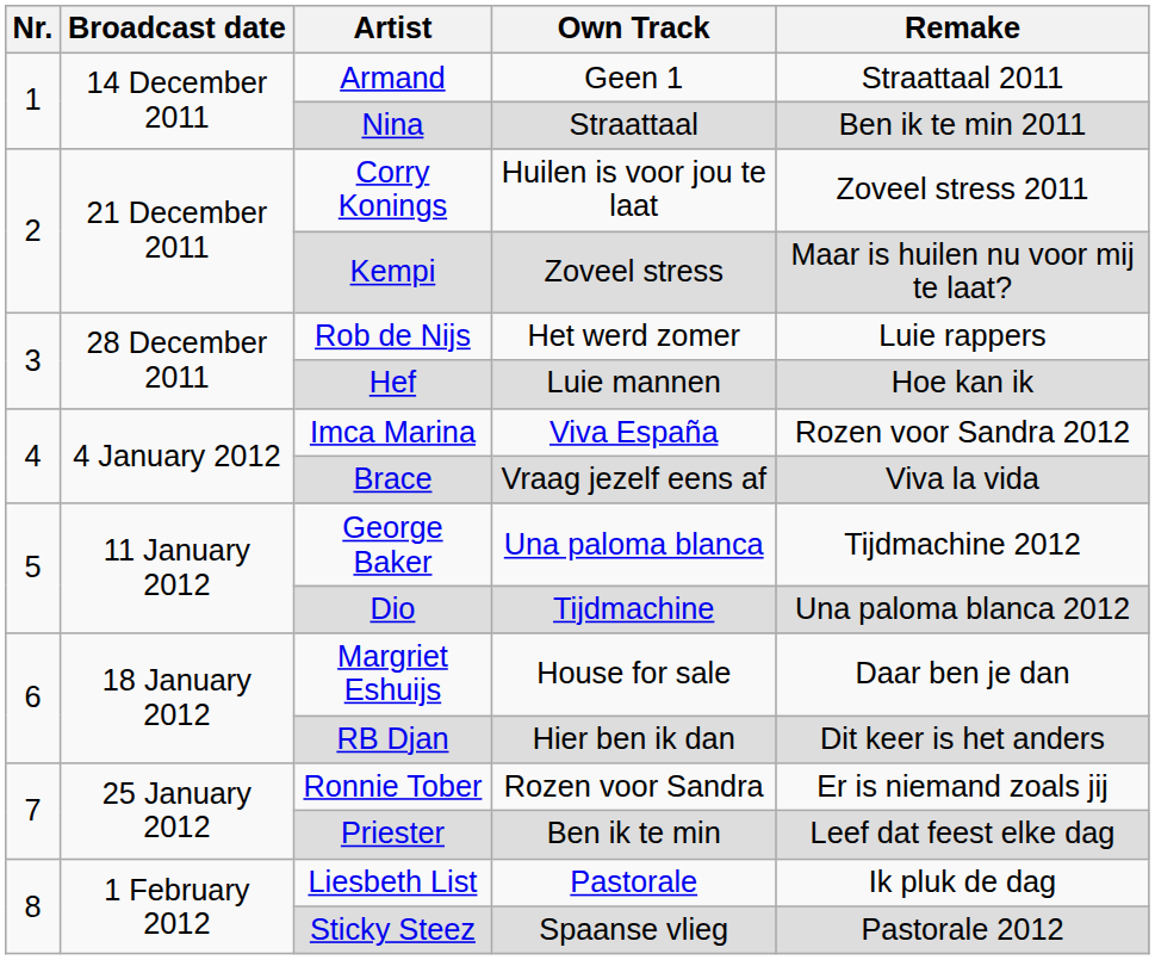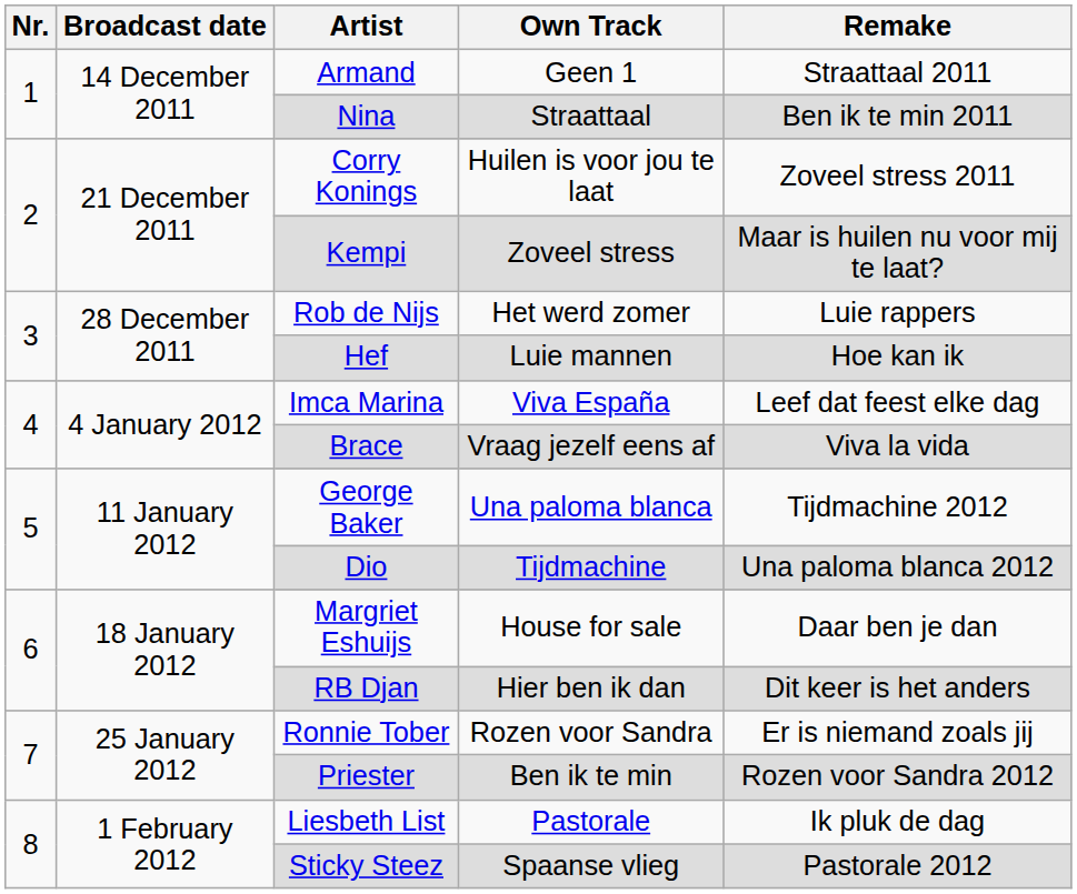 <table class="wikitable">
 <tr>
 <th>Nr.</th>
 <th>Broadcast date</th>
 <th>Artist</th>
 <th>Own Track</th>
 <th>Remake</th>
 </tr>
 <tr>
 <td rowspan=2 align="center">1</td>
 <td rowspan=2 align="center">14 December 2011</td>
 <td align="center"><a href='#'>Armand</a></td>
 <td align="center">Geen 1</td>
 <td align="center">Straattaal 2011</td>
 </tr>
 <tr bgcolor=DDDDDD>
 <td align="center"><a href='#'>Nina</a></td>
 <td align="center">Straattaal</td>
 <td align="center">Ben ik te min 2011</td>
 </tr>
 <tr>
 <td rowspan=2 align="center">2</td>
 <td rowspan=2 align="center">21 December 2011</td>
 <td align="center"><a href='#'>Corry Konings</a></td>
 <td align="center">Huilen is voor jou te laat</td>
 <td align="center">Zoveel stress 2011</td>
 </tr>
 <tr bgcolor=DDDDDD>
 <td align="center"><a href='#'>Kempi</a></td>
 <td align="center">Zoveel stress</td>
 <td align="center">Maar is huilen nu voor mij te laat?</td>
 </tr>
 <tr>
 <td rowspan=2 align="center">3</td>
 <td rowspan=2 align="center">28 December 2011</td>
 <td align="center"><a href='#'>Rob de Nijs</a></td>
 <td align="center">Het werd zomer</td>
 <td align="center">Luie rappers</td>
 </tr>
 <tr bgcolor=DDDDDD>
 <td align="center"><a href='#'>Hef</a></td>
 <td align="center">Luie mannen</td>
 <td align="center">Hoe kan ik</td>
 </tr>
 <tr>
 <td rowspan=2 align="center">4</td>
 <td rowspan=2 align="center">4 January 2012</td>
 <td align="center"><a href='#'>Imca Marina</a></td>
 <td align="center"><a href='#'>Viva España</a></td>
-<td align="center">Rozen voor Sandra 2012</td>
+<td align="center">Leef dat feest elke dag</td>
 </tr>
 <tr bgcolor=DDDDDD>
 <td align="center"><a href='#'>Brace</a></td>
 <td align="center">Vraag jezelf eens af</td>
 <td align="center">Viva la vida</td>
 </tr>
 <tr>
 <td rowspan=2 align="center">5</td>
 <td rowspan=2 align="center">11 January 2012</td>
 <td align="center"><a href='#'>George Baker</a></td>
 <td align="center"><a href='#'>Una paloma blanca</a></td>
 <td align="center">Tijdmachine 2012</td>
 </tr>
 <tr bgcolor=DDDDDD>
 <td align="center"><a href='#'>Dio</a></td>
 <td align="center"><a href='#'>Tijdmachine</a></td>
 <td align="center">Una paloma blanca 2012</td>
 </tr>
 <tr>
 <td rowspan=2 align="center">6</td>
 <td rowspan=2 align="center">18 January 2012</td>
 <td align="center"><a href='#'>Margriet Eshuijs</a></td>
 <td align="center">House for sale</td>
 <td align="center">Daar ben je dan</td>
 </tr>
 <tr bgcolor=DDDDDD>
 <td align="center"><a href='#'>RB Djan</a></td>
 <td align="center">Hier ben ik dan</td>
 <td align="center">Dit keer is het anders</td>
 </tr>
 <tr>
 <td rowspan=2 align="center">7</td>
 <td rowspan=2 align="center">25 January 2012</td>
 <td align="center"><a href='#'>Ronnie Tober</a></td>
 <td align="center">Rozen voor Sandra</td>
 <td align="center">Er is niemand zoals jij</td>
 </tr>
 <tr bgcolor=DDDDDD>
 <td align="center"><a href='#'>Priester</a></td>
 <td align="center">Ben ik te min</td>
-<td align="center">Leef dat feest elke dag</td>
+<td align="center">Rozen voor Sandra 2012</td>
 </tr>
 <tr>
 <td rowspan=2 align="center">8</td>
 <td rowspan=2 align="center">1 February 2012</td>
 <td align="center"><a href='#'>Liesbeth List</a></td>
 <td align="center"><a href='#'>Pastorale</a></td>
 <td align="center">Ik pluk de dag</td>
 </tr>
 <tr bgcolor=DDDDDD>
 <td align="center"><a href='#'>Sticky Steez</a></td>
 <td align="center">Spaanse vlieg</td>
 <td align="center">Pastorale 2012</td>
 </tr>
 </table>
